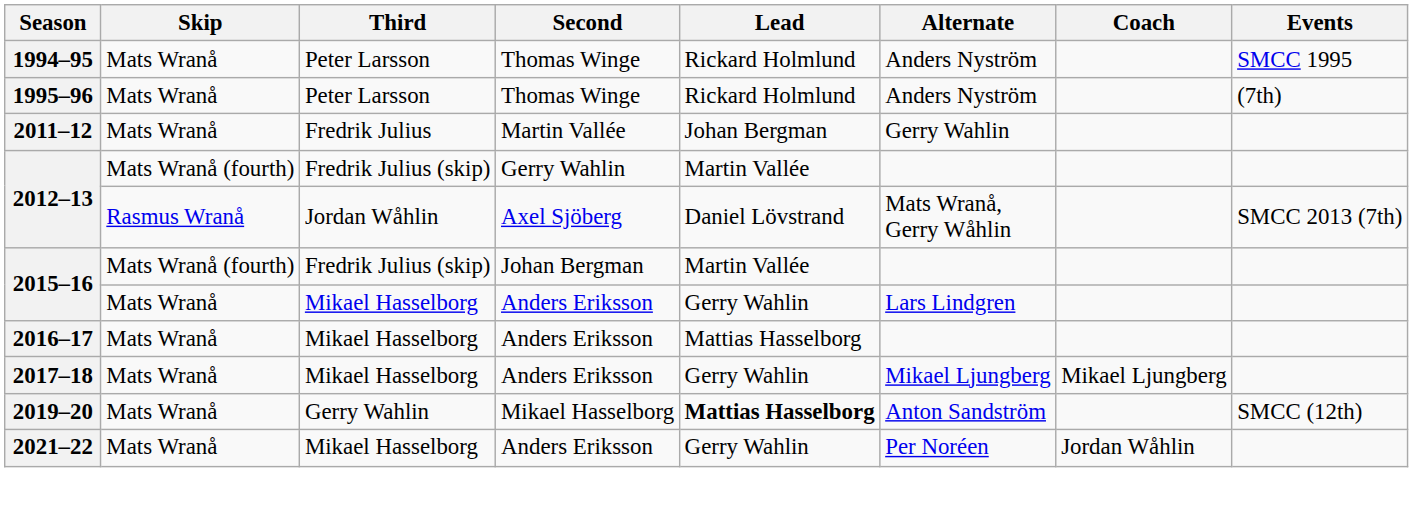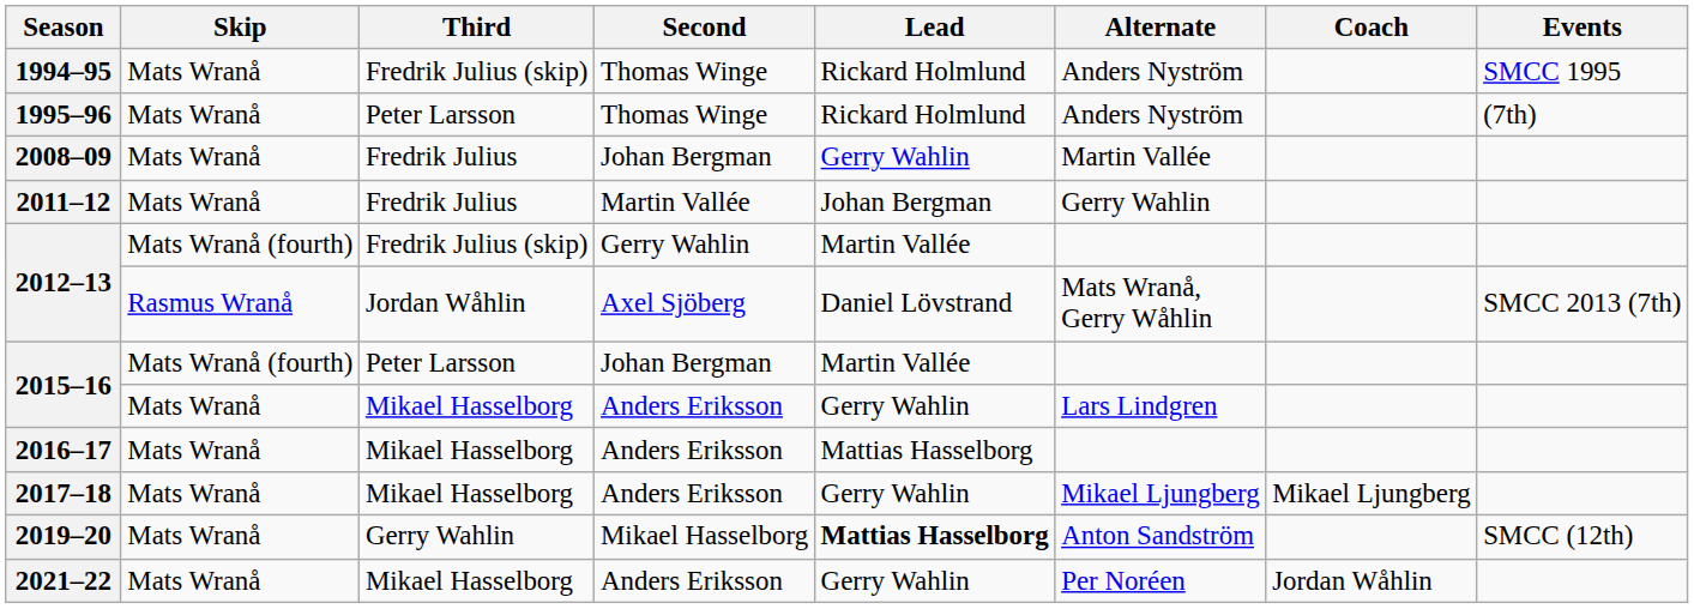 <table class="wikitable">
 <tr>
 <th scope="col" width=60>Season</th>
 <th scope="col">Skip</th>
 <th scope="col">Third</th>
 <th scope="col">Second</th>
 <th scope="col">Lead</th>
 <th scope="col">Alternate</th>
 <th scope="col">Coach</th>
 <th scope="col">Events</th>
 </tr>
 <tr>
 <th scope="row">1994–95</th>
 <td>Mats Wranå</td>
-<td>Peter Larsson</td>
+<td>Fredrik Julius (skip)</td>
 <td>Thomas Winge</td>
 <td>Rickard Holmlund</td>
 <td>Anders Nyström</td>
 <td></td>
 <td><a href='#'>SMCC</a> 1995 </td>
 </tr>
 <tr>
 <th scope="row">1995–96</th>
 <td>Mats Wranå</td>
 <td>Peter Larsson</td>
 <td>Thomas Winge</td>
 <td>Rickard Holmlund</td>
 <td>Anders Nyström</td>
 <td></td>
 <td> (7th)</td>
+</tr>
+<tr>
+<th scope="row">2008–09</th>
+<td>Mats Wranå</td>
+<td>Fredrik Julius</td>
+<td>Johan Bergman</td>
+<td><a href='#'>Gerry Wahlin</a></td>
+<td>Martin Vallée</td>
+<td></td>
+<td></td>
 </tr>
 <tr>
 <th scope="row">2011–12</th>
 <td>Mats Wranå</td>
 <td>Fredrik Julius</td>
 <td>Martin Vallée</td>
 <td>Johan Bergman</td>
 <td>Gerry Wahlin</td>
 <td></td>
 <td></td>
 </tr>
 <tr>
 <th scope="row" rowspan="2">2012–13</th>
 <td>Mats Wranå (fourth)</td>
 <td>Fredrik Julius (skip)</td>
 <td>Gerry Wahlin</td>
 <td>Martin Vallée</td>
 <td></td>
 <td></td>
 <td></td>
 </tr>
 <tr>
 <td><a href='#'>Rasmus Wranå</a></td>
 <td>Jordan Wåhlin</td>
 <td><a href='#'>Axel Sjöberg</a></td>
 <td>Daniel Lövstrand</td>
 <td>Mats Wranå,<br>Gerry Wåhlin</td>
 <td></td>
 <td>SMCC 2013 (7th)</td>
 </tr>
 <tr>
 <th scope="row" rowspan="2">2015–16</th>
 <td>Mats Wranå (fourth)</td>
-<td>Fredrik Julius (skip)</td>
+<td>Peter Larsson</td>
 <td>Johan Bergman</td>
 <td>Martin Vallée</td>
 <td></td>
 <td></td>
 <td></td>
 </tr>
 <tr>
 <td>Mats Wranå</td>
 <td><a href='#'>Mikael Hasselborg</a></td>
 <td><a href='#'>Anders Eriksson</a></td>
 <td>Gerry Wahlin</td>
 <td><a href='#'>Lars Lindgren</a></td>
 <td></td>
 <td> </td>
 </tr>
 <tr>
 <th scope="row">2016–17</th>
 <td>Mats Wranå</td>
 <td>Mikael Hasselborg</td>
 <td>Anders Eriksson</td>
 <td>Mattias Hasselborg</td>
 <td></td>
 <td></td>
 <td> </td>
 </tr>
 <tr>
 <th scope="row">2017–18</th>
 <td>Mats Wranå</td>
 <td>Mikael Hasselborg</td>
 <td>Anders Eriksson</td>
 <td>Gerry Wahlin</td>
 <td><a href='#'>Mikael Ljungberg</a></td>
 <td>Mikael Ljungberg</td>
 <td> </td>
 </tr>
 <tr>
 <th scope="row">2019–20</th>
 <td>Mats Wranå</td>
 <td>Gerry Wahlin</td>
 <td>Mikael Hasselborg</td>
 <td><strong>Mattias Hasselborg</strong></td>
 <td><a href='#'>Anton Sandström</a></td>
 <td></td>
 <td>SMCC (12th)</td>
 </tr>
 <tr>
 <th scope="row">2021–22</th>
 <td>Mats Wranå</td>
 <td>Mikael Hasselborg</td>
 <td>Anders Eriksson</td>
 <td>Gerry Wahlin</td>
 <td><a href='#'>Per Noréen</a></td>
 <td>Jordan Wåhlin</td>
 <td> </td>
 </tr>
 </table>
